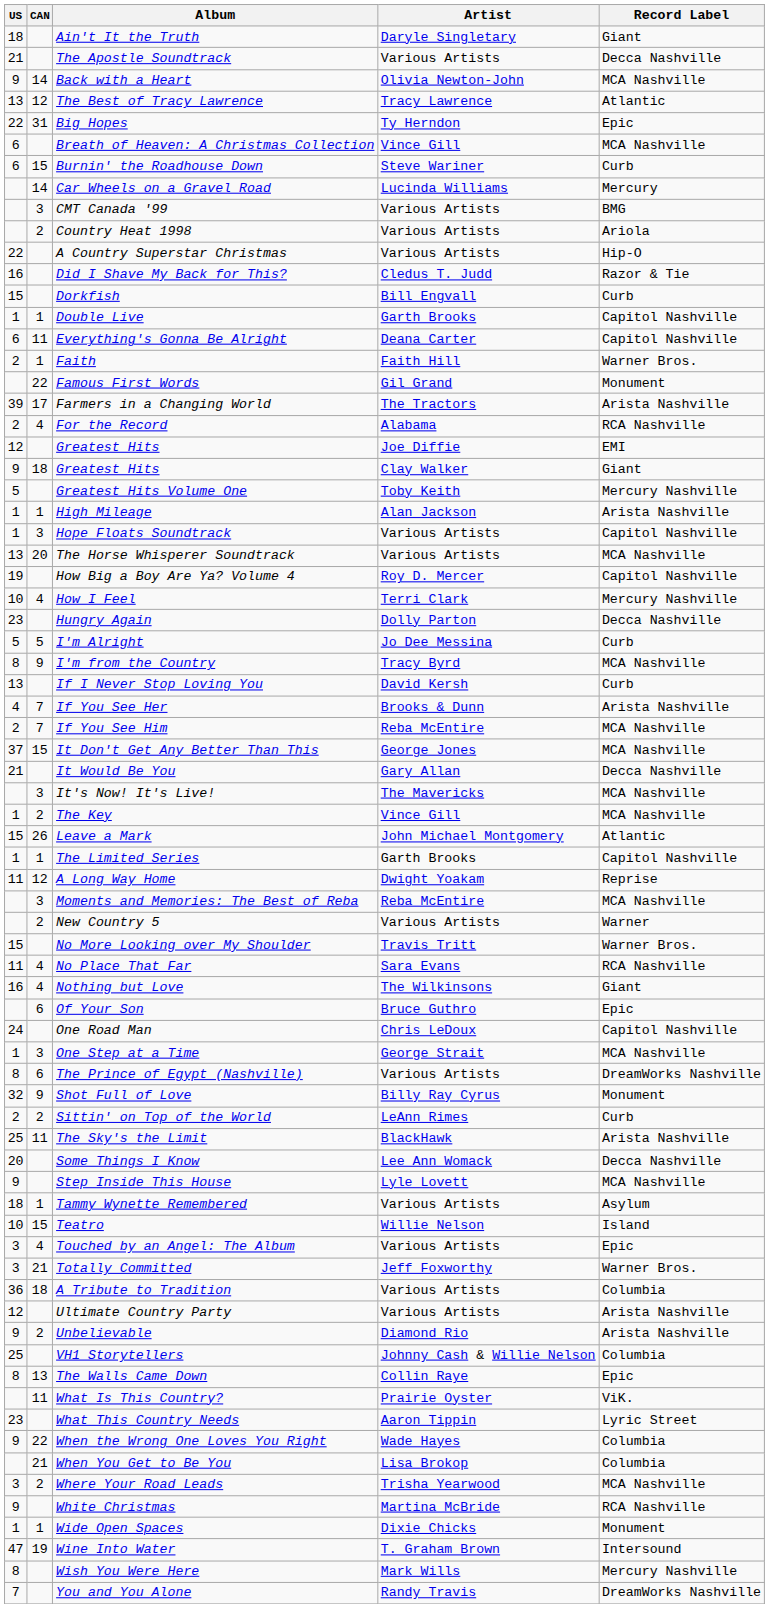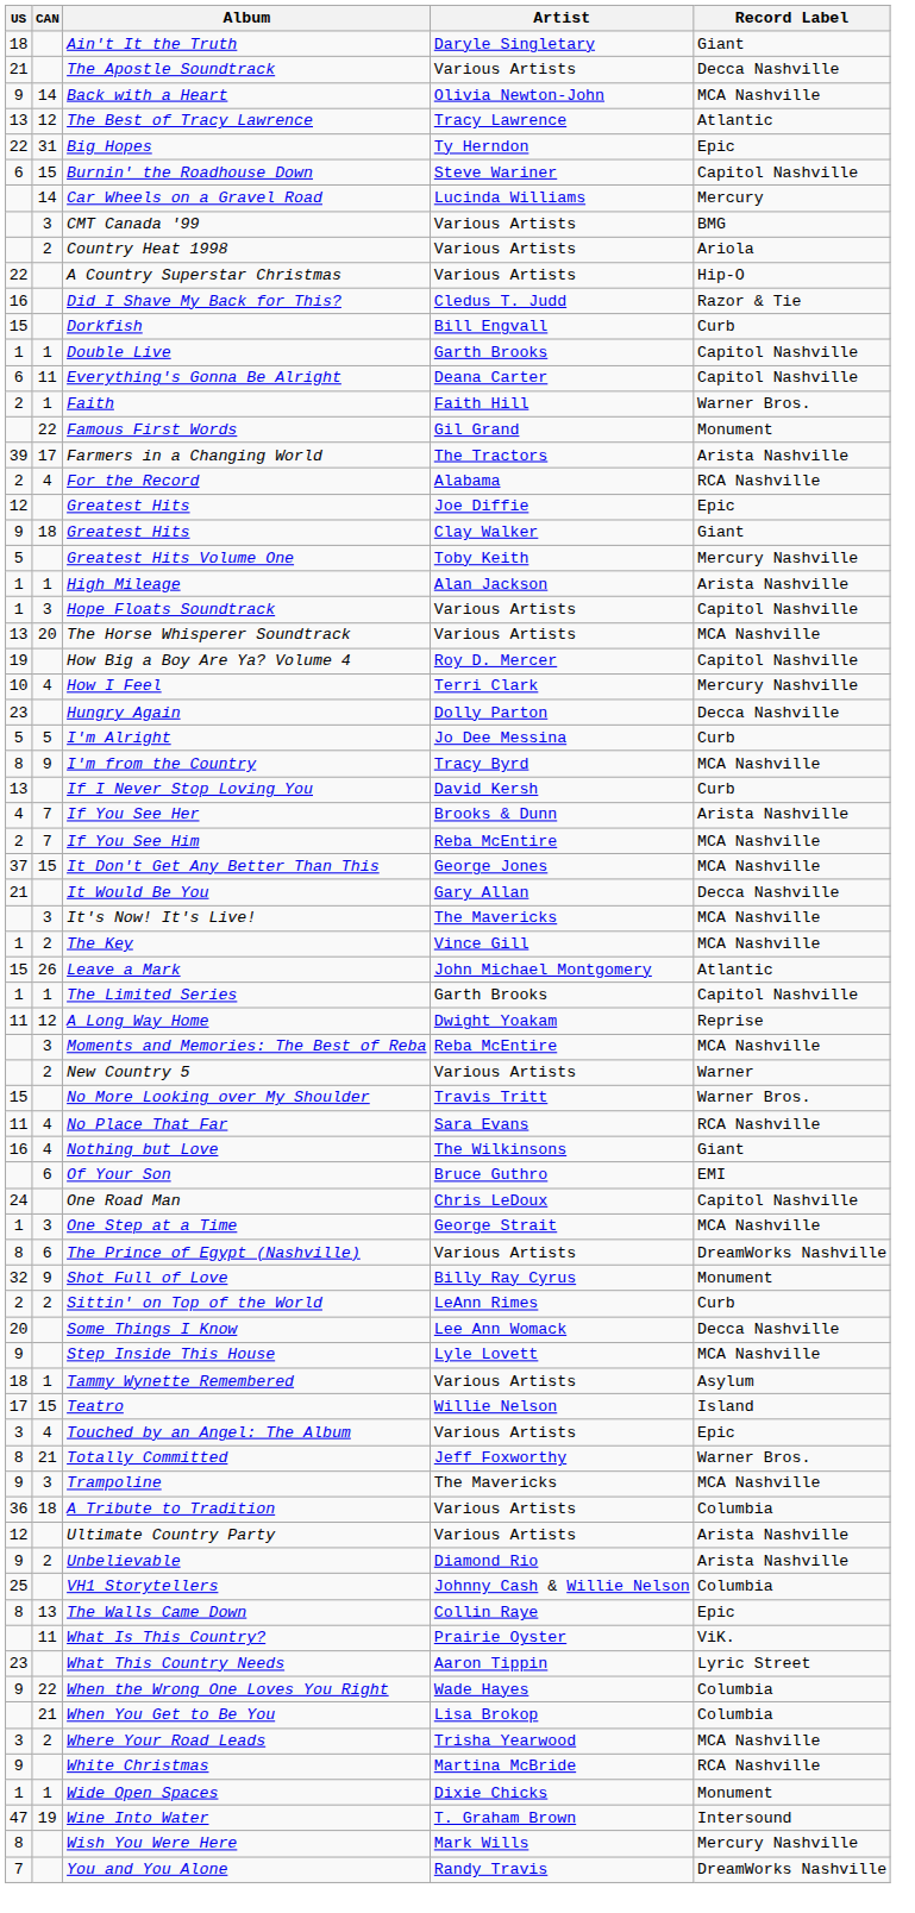 <table class="wikitable sortable">
 <tr>
 <th><small>US</small></th>
 <th><small>CAN</small></th>
 <th>Album</th>
 <th>Artist</th>
 <th>Record Label</th>
 </tr>
 <tr>
 <td align="center">18</td>
 <td align="center"></td>
 <td><em><a href='#'>Ain't It the Truth</a></em></td>
 <td><a href='#'>Daryle Singletary</a></td>
 <td>Giant</td>
 </tr>
 <tr>
 <td align="center">21</td>
 <td align="center"></td>
 <td><em><a href='#'>The Apostle Soundtrack</a></em></td>
 <td>Various Artists</td>
 <td>Decca Nashville</td>
 </tr>
 <tr>
 <td align="center">9</td>
 <td align="center">14</td>
 <td><em><a href='#'>Back with a Heart</a></em></td>
 <td><a href='#'>Olivia Newton-John</a></td>
 <td>MCA Nashville</td>
 </tr>
 <tr>
 <td align="center">13</td>
 <td align="center">12</td>
 <td><em><a href='#'>The Best of Tracy Lawrence</a></em></td>
 <td><a href='#'>Tracy Lawrence</a></td>
 <td>Atlantic</td>
 </tr>
 <tr>
 <td align="center">22</td>
 <td align="center">31</td>
 <td><em><a href='#'>Big Hopes</a></em></td>
 <td><a href='#'>Ty Herndon</a></td>
 <td>Epic</td>
 </tr>
 <tr>
 <td align="center">6</td>
-<td align="center"></td>
-<td><em><a href='#'>Breath of Heaven: A Christmas Collection</a></em></td>
-<td><a href='#'>Vince Gill</a></td>
-<td>MCA Nashville</td>
-</tr>
-<tr>
-<td align="center">6</td>
 <td align="center">15</td>
 <td><em><a href='#'>Burnin' the Roadhouse Down</a></em></td>
 <td><a href='#'>Steve Wariner</a></td>
-<td>Curb</td>
+<td>Capitol Nashville</td>
 </tr>
 <tr>
 <td align="center"></td>
 <td align="center">14</td>
 <td><em><a href='#'>Car Wheels on a Gravel Road</a></em></td>
 <td><a href='#'>Lucinda Williams</a></td>
 <td>Mercury</td>
 </tr>
 <tr>
 <td align="center"></td>
 <td align="center">3</td>
 <td><em>CMT Canada '99</em></td>
 <td>Various Artists</td>
 <td>BMG</td>
 </tr>
 <tr>
 <td align="center"></td>
 <td align="center">2</td>
 <td><em>Country Heat 1998</em></td>
 <td>Various Artists</td>
 <td>Ariola</td>
 </tr>
 <tr>
 <td align="center">22</td>
 <td align="center"></td>
 <td><em>A Country Superstar Christmas</em></td>
 <td>Various Artists</td>
 <td>Hip-O</td>
 </tr>
 <tr>
 <td align="center">16</td>
 <td align="center"></td>
 <td><em><a href='#'>Did I Shave My Back for This?</a></em></td>
 <td><a href='#'>Cledus T. Judd</a></td>
 <td>Razor & Tie</td>
 </tr>
 <tr>
 <td align="center">15</td>
 <td align="center"></td>
 <td><em><a href='#'>Dorkfish</a></em></td>
 <td><a href='#'>Bill Engvall</a></td>
 <td>Curb</td>
 </tr>
 <tr>
 <td align="center">1</td>
 <td align="center">1</td>
 <td><em><a href='#'>Double Live</a></em></td>
 <td><a href='#'>Garth Brooks</a></td>
 <td>Capitol Nashville</td>
 </tr>
 <tr>
 <td align="center">6</td>
 <td align="center">11</td>
 <td><em><a href='#'>Everything's Gonna Be Alright</a></em></td>
 <td><a href='#'>Deana Carter</a></td>
 <td>Capitol Nashville</td>
 </tr>
 <tr>
 <td align="center">2</td>
 <td align="center">1</td>
 <td><em><a href='#'>Faith</a></em></td>
 <td><a href='#'>Faith Hill</a></td>
 <td>Warner Bros.</td>
 </tr>
 <tr>
 <td align="center"></td>
 <td align="center">22</td>
 <td><em><a href='#'>Famous First Words</a></em></td>
 <td><a href='#'>Gil Grand</a></td>
 <td>Monument</td>
 </tr>
 <tr>
 <td align="center">39</td>
 <td align="center">17</td>
 <td><em>Farmers in a Changing World</em></td>
 <td><a href='#'>The Tractors</a></td>
 <td>Arista Nashville</td>
 </tr>
 <tr>
 <td align="center">2</td>
 <td align="center">4</td>
 <td><em><a href='#'>For the Record</a></em></td>
 <td><a href='#'>Alabama</a></td>
 <td>RCA Nashville</td>
 </tr>
 <tr>
 <td align="center">12</td>
 <td align="center"></td>
 <td><em><a href='#'>Greatest Hits</a></em></td>
 <td><a href='#'>Joe Diffie</a></td>
-<td>EMI</td>
+<td>Epic</td>
 </tr>
 <tr>
 <td align="center">9</td>
 <td align="center">18</td>
 <td><em><a href='#'>Greatest Hits</a></em></td>
 <td><a href='#'>Clay Walker</a></td>
 <td>Giant</td>
 </tr>
 <tr>
 <td align="center">5</td>
 <td align="center"></td>
 <td><em><a href='#'>Greatest Hits Volume One</a></em></td>
 <td><a href='#'>Toby Keith</a></td>
 <td>Mercury Nashville</td>
 </tr>
 <tr>
 <td align="center">1</td>
 <td align="center">1</td>
 <td><em><a href='#'>High Mileage</a></em></td>
 <td><a href='#'>Alan Jackson</a></td>
 <td>Arista Nashville</td>
 </tr>
 <tr>
 <td align="center">1</td>
 <td align="center">3</td>
 <td><em><a href='#'>Hope Floats Soundtrack</a></em></td>
 <td>Various Artists</td>
 <td>Capitol Nashville</td>
 </tr>
 <tr>
 <td align="center">13</td>
 <td align="center">20</td>
 <td><em>The Horse Whisperer Soundtrack</em></td>
 <td>Various Artists</td>
 <td>MCA Nashville</td>
 </tr>
 <tr>
 <td align="center">19</td>
 <td align="center"></td>
 <td><em>How Big a Boy Are Ya? Volume 4</em></td>
 <td><a href='#'>Roy D. Mercer</a></td>
 <td>Capitol Nashville</td>
 </tr>
 <tr>
 <td align="center">10</td>
 <td align="center">4</td>
 <td><em><a href='#'>How I Feel</a></em></td>
 <td><a href='#'>Terri Clark</a></td>
 <td>Mercury Nashville</td>
 </tr>
 <tr>
 <td align="center">23</td>
 <td align="center"></td>
 <td><em><a href='#'>Hungry Again</a></em></td>
 <td><a href='#'>Dolly Parton</a></td>
 <td>Decca Nashville</td>
 </tr>
 <tr>
 <td align="center">5</td>
 <td align="center">5</td>
 <td><em><a href='#'>I'm Alright</a></em></td>
 <td><a href='#'>Jo Dee Messina</a></td>
 <td>Curb</td>
 </tr>
 <tr>
 <td align="center">8</td>
 <td align="center">9</td>
 <td><em><a href='#'>I'm from the Country</a></em></td>
 <td><a href='#'>Tracy Byrd</a></td>
 <td>MCA Nashville</td>
 </tr>
 <tr>
 <td align="center">13</td>
 <td align="center"></td>
 <td><em><a href='#'>If I Never Stop Loving You</a></em></td>
 <td><a href='#'>David Kersh</a></td>
 <td>Curb</td>
 </tr>
 <tr>
 <td align="center">4</td>
 <td align="center">7</td>
 <td><em><a href='#'>If You See Her</a></em></td>
 <td><a href='#'>Brooks & Dunn</a></td>
 <td>Arista Nashville</td>
 </tr>
 <tr>
 <td align="center">2</td>
 <td align="center">7</td>
 <td><em><a href='#'>If You See Him</a></em></td>
 <td><a href='#'>Reba McEntire</a></td>
 <td>MCA Nashville</td>
 </tr>
 <tr>
 <td align="center">37</td>
 <td align="center">15</td>
 <td><em><a href='#'>It Don't Get Any Better Than This</a></em></td>
 <td><a href='#'>George Jones</a></td>
 <td>MCA Nashville</td>
 </tr>
 <tr>
 <td align="center">21</td>
 <td align="center"></td>
 <td><em><a href='#'>It Would Be You</a></em></td>
 <td><a href='#'>Gary Allan</a></td>
 <td>Decca Nashville</td>
 </tr>
 <tr>
 <td align="center"></td>
 <td align="center">3</td>
 <td><em>It's Now! It's Live!</em></td>
 <td><a href='#'>The Mavericks</a></td>
 <td>MCA Nashville</td>
 </tr>
 <tr>
 <td align="center">1</td>
 <td align="center">2</td>
 <td><em><a href='#'>The Key</a></em></td>
 <td><a href='#'>Vince Gill</a></td>
 <td>MCA Nashville</td>
 </tr>
 <tr>
 <td align="center">15</td>
 <td align="center">26</td>
 <td><em><a href='#'>Leave a Mark</a></em></td>
 <td><a href='#'>John Michael Montgomery</a></td>
 <td>Atlantic</td>
 </tr>
 <tr>
 <td align="center">1</td>
 <td align="center">1</td>
 <td><em><a href='#'>The Limited Series</a></em></td>
 <td>Garth Brooks</td>
 <td>Capitol Nashville</td>
 </tr>
 <tr>
 <td align="center">11</td>
 <td align="center">12</td>
 <td><em><a href='#'>A Long Way Home</a></em></td>
 <td><a href='#'>Dwight Yoakam</a></td>
 <td>Reprise</td>
 </tr>
 <tr>
 <td align="center"></td>
 <td align="center">3</td>
 <td><em><a href='#'>Moments and Memories: The Best of Reba</a></em></td>
 <td><a href='#'>Reba McEntire</a></td>
 <td>MCA Nashville</td>
 </tr>
 <tr>
 <td align="center"></td>
 <td align="center">2</td>
 <td><em>New Country 5</em></td>
 <td>Various Artists</td>
 <td>Warner</td>
 </tr>
 <tr>
 <td align="center">15</td>
 <td align="center"></td>
 <td><em><a href='#'>No More Looking over My Shoulder</a></em></td>
 <td><a href='#'>Travis Tritt</a></td>
 <td>Warner Bros.</td>
 </tr>
 <tr>
 <td align="center">11</td>
 <td align="center">4</td>
 <td><em><a href='#'>No Place That Far</a></em></td>
 <td><a href='#'>Sara Evans</a></td>
 <td>RCA Nashville</td>
 </tr>
 <tr>
 <td align="center">16</td>
 <td align="center">4</td>
 <td><em><a href='#'>Nothing but Love</a></em></td>
 <td><a href='#'>The Wilkinsons</a></td>
 <td>Giant</td>
 </tr>
 <tr>
 <td align="center"></td>
 <td align="center">6</td>
 <td><em><a href='#'>Of Your Son</a></em></td>
 <td><a href='#'>Bruce Guthro</a></td>
-<td>Epic</td>
+<td>EMI</td>
 </tr>
 <tr>
 <td align="center">24</td>
 <td align="center"></td>
 <td><em>One Road Man</em></td>
 <td><a href='#'>Chris LeDoux</a></td>
 <td>Capitol Nashville</td>
 </tr>
 <tr>
 <td align="center">1</td>
 <td align="center">3</td>
 <td><em><a href='#'>One Step at a Time</a></em></td>
 <td><a href='#'>George Strait</a></td>
 <td>MCA Nashville</td>
 </tr>
 <tr>
 <td align="center">8</td>
 <td align="center">6</td>
 <td><em><a href='#'>The Prince of Egypt (Nashville)</a></em></td>
 <td>Various Artists</td>
 <td>DreamWorks Nashville</td>
 </tr>
 <tr>
 <td align="center">32</td>
 <td align="center">9</td>
 <td><em><a href='#'>Shot Full of Love</a></em></td>
 <td><a href='#'>Billy Ray Cyrus</a></td>
 <td>Monument</td>
 </tr>
 <tr>
 <td align="center">2</td>
 <td align="center">2</td>
 <td><em><a href='#'>Sittin' on Top of the World</a></em></td>
 <td><a href='#'>LeAnn Rimes</a></td>
 <td>Curb</td>
 </tr>
 <tr>
-<td align="center">25</td>
-<td align="center">11</td>
-<td><em><a href='#'>The Sky's the Limit</a></em></td>
-<td><a href='#'>BlackHawk</a></td>
-<td>Arista Nashville</td>
-</tr>
-<tr>
 <td align="center">20</td>
 <td align="center"></td>
 <td><em><a href='#'>Some Things I Know</a></em></td>
 <td><a href='#'>Lee Ann Womack</a></td>
 <td>Decca Nashville</td>
 </tr>
 <tr>
 <td align="center">9</td>
 <td align="center"></td>
 <td><em><a href='#'>Step Inside This House</a></em></td>
 <td><a href='#'>Lyle Lovett</a></td>
 <td>MCA Nashville</td>
 </tr>
 <tr>
 <td align="center">18</td>
 <td align="center">1</td>
 <td><em><a href='#'>Tammy Wynette Remembered</a></em></td>
 <td>Various Artists</td>
 <td>Asylum</td>
 </tr>
 <tr>
-<td align="center">10</td>
+<td align="center">17</td>
 <td align="center">15</td>
 <td><em><a href='#'>Teatro</a></em></td>
 <td><a href='#'>Willie Nelson</a></td>
 <td>Island</td>
 </tr>
 <tr>
 <td align="center">3</td>
 <td align="center">4</td>
 <td><em><a href='#'>Touched by an Angel: The Album</a></em></td>
 <td>Various Artists</td>
 <td>Epic</td>
 </tr>
 <tr>
-<td align="center">3</td>
+<td align="center">8</td>
 <td align="center">21</td>
 <td><em><a href='#'>Totally Committed</a></em></td>
 <td><a href='#'>Jeff Foxworthy</a></td>
 <td>Warner Bros.</td>
+</tr>
+<tr>
+<td align="center">9</td>
+<td align="center">3</td>
+<td><em><a href='#'>Trampoline</a></em></td>
+<td>The Mavericks</td>
+<td>MCA Nashville</td>
 </tr>
 <tr>
 <td align="center">36</td>
 <td align="center">18</td>
 <td><em><a href='#'>A Tribute to Tradition</a></em></td>
 <td>Various Artists</td>
 <td>Columbia</td>
 </tr>
 <tr>
 <td align="center">12</td>
 <td align="center"></td>
 <td><em>Ultimate Country Party</em></td>
 <td>Various Artists</td>
 <td>Arista Nashville</td>
 </tr>
 <tr>
 <td align="center">9</td>
 <td align="center">2</td>
 <td><em><a href='#'>Unbelievable</a></em></td>
 <td><a href='#'>Diamond Rio</a></td>
 <td>Arista Nashville</td>
 </tr>
 <tr>
 <td align="center">25</td>
 <td align="center"></td>
 <td><em><a href='#'>VH1 Storytellers</a></em></td>
 <td><a href='#'>Johnny Cash</a> & <a href='#'>Willie Nelson</a></td>
 <td>Columbia</td>
 </tr>
 <tr>
 <td align="center">8</td>
 <td align="center">13</td>
 <td><em><a href='#'>The Walls Came Down</a></em></td>
 <td><a href='#'>Collin Raye</a></td>
 <td>Epic</td>
 </tr>
 <tr>
 <td align="center"></td>
 <td align="center">11</td>
 <td><em><a href='#'>What Is This Country?</a></em></td>
 <td><a href='#'>Prairie Oyster</a></td>
 <td>ViK.</td>
 </tr>
 <tr>
 <td align="center">23</td>
 <td align="center"></td>
 <td><em><a href='#'>What This Country Needs</a></em></td>
 <td><a href='#'>Aaron Tippin</a></td>
 <td>Lyric Street</td>
 </tr>
 <tr>
 <td align="center">9</td>
 <td align="center">22</td>
 <td><em><a href='#'>When the Wrong One Loves You Right</a></em></td>
 <td><a href='#'>Wade Hayes</a></td>
 <td>Columbia</td>
 </tr>
 <tr>
 <td align="center"></td>
 <td align="center">21</td>
 <td><em><a href='#'>When You Get to Be You</a></em></td>
 <td><a href='#'>Lisa Brokop</a></td>
 <td>Columbia</td>
 </tr>
 <tr>
 <td align="center">3</td>
 <td align="center">2</td>
 <td><em><a href='#'>Where Your Road Leads</a></em></td>
 <td><a href='#'>Trisha Yearwood</a></td>
 <td>MCA Nashville</td>
 </tr>
 <tr>
 <td align="center">9</td>
 <td align="center"></td>
 <td><em><a href='#'>White Christmas</a></em></td>
 <td><a href='#'>Martina McBride</a></td>
 <td>RCA Nashville</td>
 </tr>
 <tr>
 <td align="center">1</td>
 <td align="center">1</td>
 <td><em><a href='#'>Wide Open Spaces</a></em></td>
 <td><a href='#'>Dixie Chicks</a></td>
 <td>Monument</td>
 </tr>
 <tr>
 <td align="center">47</td>
 <td align="center">19</td>
 <td><em><a href='#'>Wine Into Water</a></em></td>
 <td><a href='#'>T. Graham Brown</a></td>
 <td>Intersound</td>
 </tr>
 <tr>
 <td align="center">8</td>
 <td align="center"></td>
 <td><em><a href='#'>Wish You Were Here</a></em></td>
 <td><a href='#'>Mark Wills</a></td>
 <td>Mercury Nashville</td>
 </tr>
 <tr>
 <td align="center">7</td>
 <td align="center"></td>
 <td><em><a href='#'>You and You Alone</a></em></td>
 <td><a href='#'>Randy Travis</a></td>
 <td>DreamWorks Nashville</td>
 </tr>
 </table>
